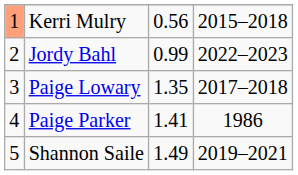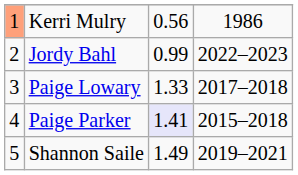 <table class="wikitable" style="font-size: 95%; text-align:left;">
 <tr>
 </tr>
 <tr>
 <td align="center" style="background: lightsalmon;">1</td>
 <td>Kerri Mulry</td>
 <td align="center">0.56</td>
-<td align="center">2015–2018</td>
+<td align="center">1986</td>
 </tr>
 <tr>
 <td align="center">2</td>
 <td><a href='#'>Jordy Bahl</a></td>
 <td align="center">0.99</td>
 <td align="center">2022–2023</td>
 </tr>
 <tr>
 <td align="center">3</td>
 <td><a href='#'>Paige Lowary</a></td>
-<td align="center">1.35</td>
+<td align="center">1.33</td>
 <td align="center">2017–2018</td>
 </tr>
 <tr>
 <td align="center">4</td>
 <td><a href='#'>Paige Parker</a></td>
-<td align="center">1.41</td>
-<td align="center">1986</td>
+<td align="center" style="background: lavender;">1.41</td>
+<td align="center">2015–2018</td>
 </tr>
 <tr>
 <td align="center">5</td>
 <td>Shannon Saile</td>
 <td align="center">1.49</td>
 <td align="center">2019–2021</td>
 </tr>
 </table>
